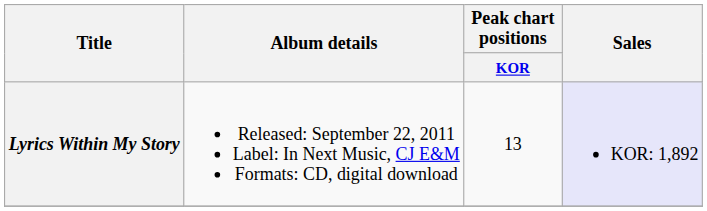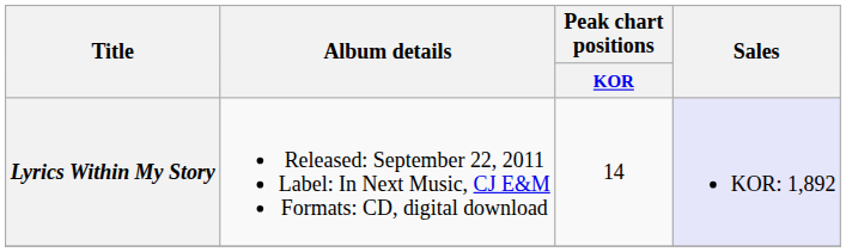 <table class="wikitable plainrowheaders" style="text-align:center;">
 <tr>
 <th scope="col" rowspan="2">Title</th>
 <th scope="col" rowspan="2">Album details</th>
 <th scope="col" colspan="1" style="width:5em;">Peak chart positions</th>
 <th scope="col" rowspan="2">Sales</th>
 </tr>
 <tr>
 <th><small><a href='#'>KOR</a></small><br></th>
 </tr>
 <tr>
 <th scope="row"><em>Lyrics Within My Story</em></th>
 <td><br><ul><li>Released: September 22, 2011</li><li>Label: In Next Music, <a href='#'>CJ E&M</a></li><li>Formats: CD, digital download</li></ul></td>
-<td>13</td>
+<td>14</td>
 <td style="background: lavender;"><br><ul><li>KOR: 1,892</li></ul></td>
 </tr>
 <tr>
 </tr>
 </table>
